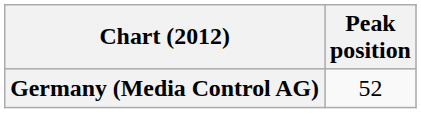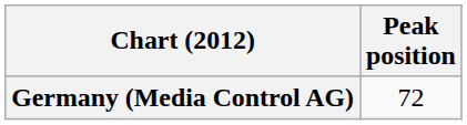 <table class="wikitable plainrowheaders" style="text-align:center">
 <tr>
 <th scope="col">Chart (2012)</th>
 <th scope="col">Peak<br>position</th>
 </tr>
 <tr>
 <th scope="row">Germany (Media Control AG)</th>
-<td style="text-align:center;">52</td>
+<td style="text-align:center;">72</td>
 </tr>
 </table>
